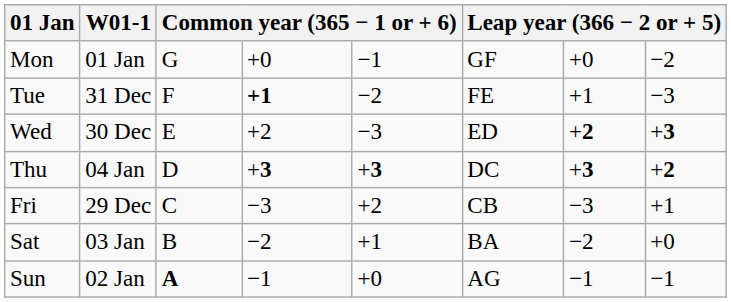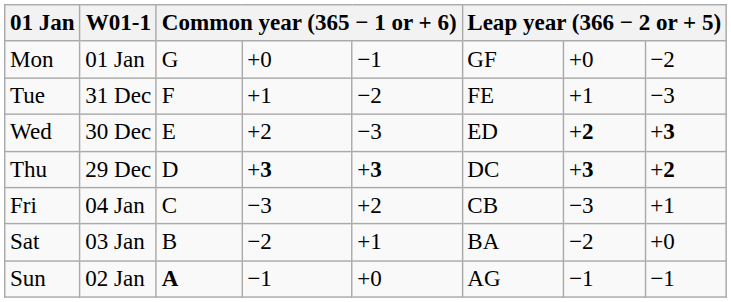 <table class="wikitable">
 <tr>
 <th>01 Jan</th>
 <th>W01-1</th>
 <th colspan=3>Common year (365 − 1 or + 6)</th>
 <th colspan=3>Leap year (366 − 2 or + 5)</th>
 </tr>
 <tr>
 <td>Mon</td>
 <td>01 Jan</td>
 <td>G</td>
 <td>+0</td>
 <td>−1</td>
 <td>GF</td>
 <td>+0</td>
 <td>−2</td>
 </tr>
 <tr>
 <td>Tue</td>
 <td>31 Dec</td>
 <td>F</td>
-<td><strong>+1</strong></td>
+<td>+1</td>
 <td>−2</td>
 <td>FE</td>
 <td>+1</td>
 <td>−3</td>
 </tr>
 <tr>
 <td>Wed</td>
 <td>30 Dec</td>
 <td>E</td>
 <td>+2</td>
 <td>−3</td>
 <td>ED</td>
 <td>+<strong>2</strong></td>
 <td>+<strong>3</strong></td>
 </tr>
 <tr>
 <td>Thu</td>
-<td>04 Jan</td>
+<td>29 Dec</td>
 <td>D</td>
 <td>+<strong>3</strong></td>
 <td>+<strong>3</strong></td>
 <td>DC</td>
 <td>+<strong>3</strong></td>
 <td>+<strong>2</strong></td>
 </tr>
 <tr>
 <td>Fri</td>
-<td>29 Dec</td>
+<td>04 Jan</td>
 <td>C</td>
 <td>−3</td>
 <td>+2</td>
 <td>CB</td>
 <td>−3</td>
 <td>+1</td>
 </tr>
 <tr>
 <td>Sat</td>
 <td>03 Jan</td>
 <td>B</td>
 <td>−2</td>
 <td>+1</td>
 <td>BA</td>
 <td>−2</td>
 <td>+0</td>
 </tr>
 <tr>
 <td>Sun</td>
 <td>02 Jan</td>
 <td><strong>A</strong></td>
 <td>−1</td>
 <td>+0</td>
 <td>AG</td>
 <td>−1</td>
 <td>−1</td>
 </tr>
 </table>
